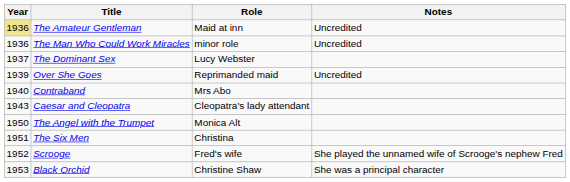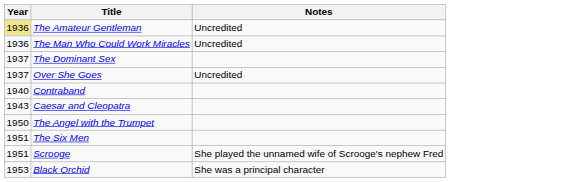 <table class="wikitable">
 <tr>
 <th>Year</th>
 <th>Title</th>
-<th>Role</th>
 <th>Notes</th>
 </tr>
 <tr>
 <td style="background: khaki;">1936</td>
 <td><em><a href='#'>The Amateur Gentleman</a></em></td>
-<td>Maid at inn</td>
 <td>Uncredited</td>
 </tr>
 <tr>
 <td>1936</td>
 <td><em><a href='#'>The Man Who Could Work Miracles</a></em></td>
-<td>minor role</td>
 <td>Uncredited</td>
 </tr>
 <tr>
 <td>1937</td>
 <td><em><a href='#'>The Dominant Sex</a></em></td>
-<td>Lucy Webster</td>
 <td></td>
 </tr>
 <tr>
-<td>1939</td>
+<td>1937</td>
 <td><em><a href='#'>Over She Goes</a></em></td>
-<td>Reprimanded maid</td>
 <td>Uncredited</td>
 </tr>
 <tr>
 <td>1940</td>
 <td><em><a href='#'>Contraband</a></em></td>
-<td>Mrs Abo</td>
 <td></td>
 </tr>
 <tr>
 <td>1943</td>
 <td><em><a href='#'>Caesar and Cleopatra</a></em></td>
-<td>Cleopatra's lady attendant</td>
 <td></td>
 </tr>
 <tr>
 <td>1950</td>
 <td><em><a href='#'>The Angel with the Trumpet</a></em></td>
-<td>Monica Alt</td>
 <td></td>
 </tr>
 <tr>
 <td>1951</td>
 <td><em><a href='#'>The Six Men</a></em></td>
-<td>Christina</td>
 <td></td>
 </tr>
 <tr>
-<td>1952</td>
+<td>1951</td>
 <td><em><a href='#'>Scrooge</a></em></td>
-<td>Fred's wife</td>
 <td>She played the unnamed wife of Scrooge's nephew Fred</td>
 </tr>
 <tr>
 <td>1953</td>
 <td><em><a href='#'>Black Orchid</a></em></td>
-<td>Christine Shaw</td>
 <td>She was a principal character</td>
 </tr>
 </table>
